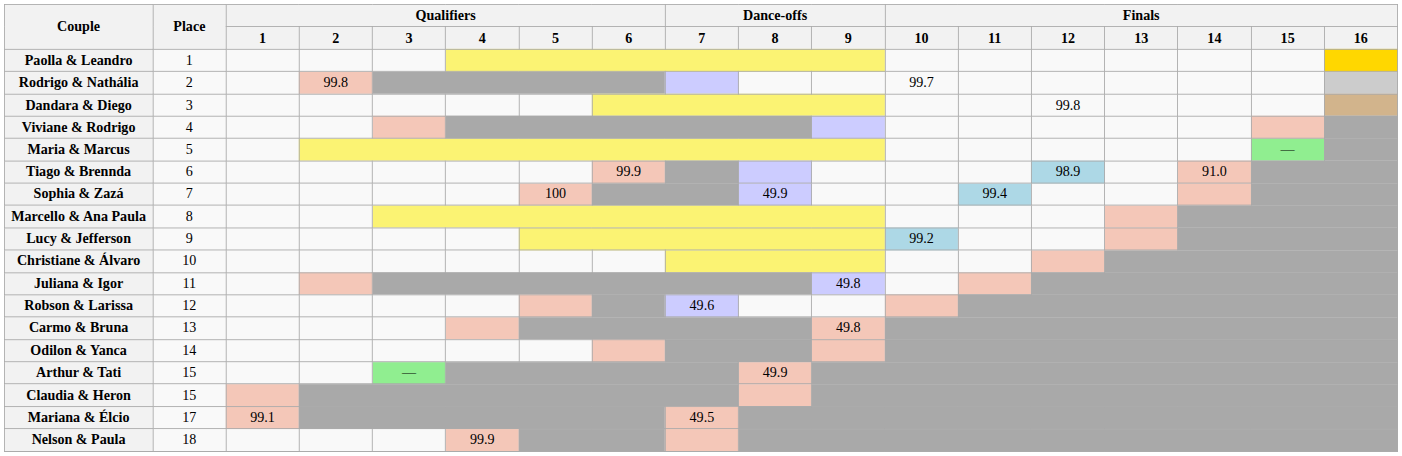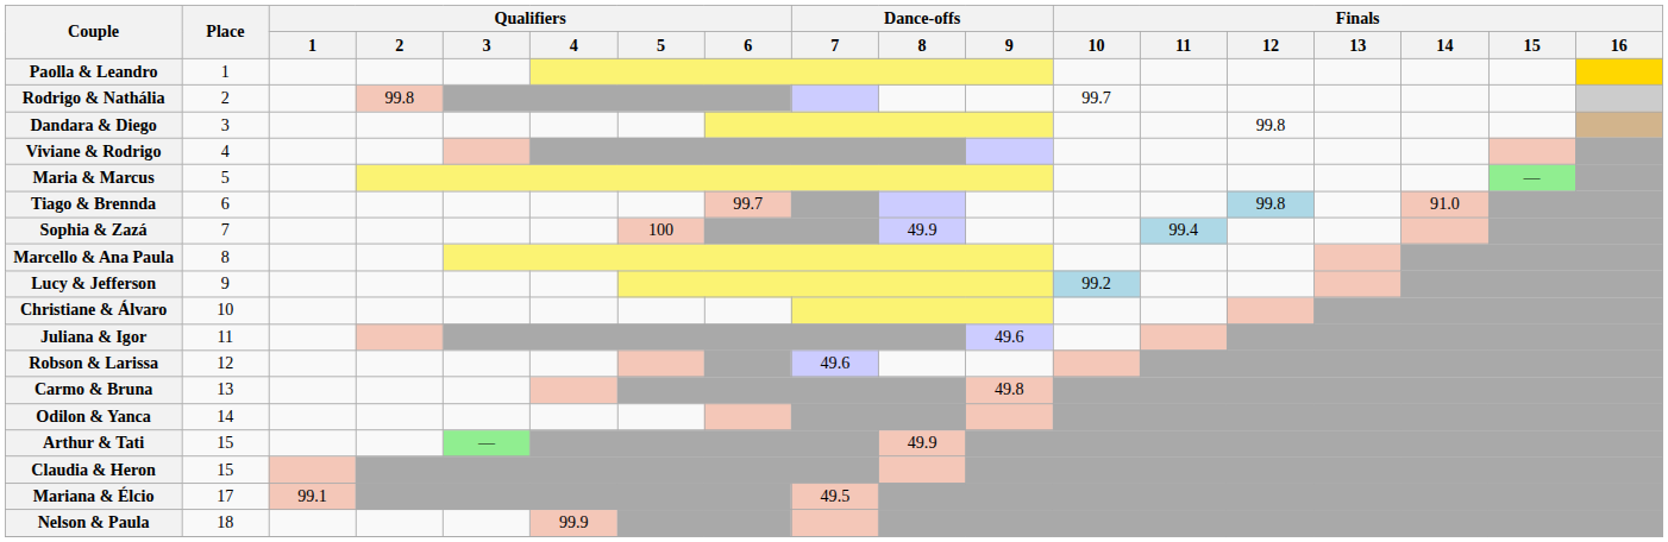 <table class="wikitable sortable"  style="margin:auto; text-align:center; white-space:nowrap; width:100%;">
 <tr>
 <th width="10.0%" rowspan=2>Couple</th>
 <th width="05.0%" rowspan=2>Place</th>
 <th colspan=6>Qualifiers</th>
 <th colspan=3>Dance-offs</th>
 <th colspan=7>Finals</th>
 </tr>
 <tr>
 <th width="05.0%">1</th>
 <th width="05.0%">2</th>
 <th width="05.0%">3</th>
 <th width="05.0%">4</th>
 <th width="05.0%">5</th>
 <th width="05.0%">6</th>
 <th width="05.0%">7</th>
 <th width="05.0%">8</th>
 <th width="05.0%">9</th>
 <th width="05.0%">10</th>
 <th width="05.0%">11</th>
 <th width="05.0%">12</th>
 <th width="05.0%">13</th>
 <th width="05.0%">14</th>
 <th width="05.0%">15</th>
 <th width="05.0%">16</th>
 </tr>
 <tr>
 <th>Paolla & Leandro</th>
 <td>1</td>
 <td></td>
 <td></td>
 <td></td>
 <td bgcolor=FBF373 colspan=6></td>
 <td></td>
 <td></td>
 <td></td>
 <td></td>
 <td></td>
 <td></td>
 <td bgcolor=FFD700></td>
 </tr>
 <tr>
 <th>Rodrigo & Nathália</th>
 <td>2</td>
 <td></td>
 <td bgcolor=F4C7B8>99.8</td>
 <td bgcolor=A9A9A9 colspan=4></td>
 <td bgcolor=CCCCFF></td>
 <td></td>
 <td></td>
 <td>99.7</td>
 <td></td>
 <td></td>
 <td></td>
 <td></td>
 <td></td>
 <td bgcolor=CCCCCC></td>
 </tr>
 <tr>
 <th>Dandara & Diego</th>
 <td>3</td>
 <td></td>
 <td></td>
 <td></td>
 <td></td>
 <td></td>
 <td bgcolor=FBF373 colspan=4></td>
 <td></td>
 <td></td>
 <td>99.8</td>
 <td></td>
 <td></td>
 <td></td>
 <td bgcolor=D2B48C></td>
 </tr>
 <tr>
 <th>Viviane & Rodrigo</th>
 <td>4</td>
 <td></td>
 <td></td>
 <td bgcolor=F4C7B8></td>
 <td bgcolor=A9A9A9 colspan=5></td>
 <td bgcolor=CCCCFF></td>
 <td></td>
 <td></td>
 <td></td>
 <td></td>
 <td></td>
 <td bgcolor=F4C7B8></td>
 <td bgcolor=A9A9A9></td>
 </tr>
 <tr>
 <th>Maria & Marcus</th>
 <td>5</td>
 <td></td>
 <td bgcolor=FBF373 colspan=8></td>
 <td></td>
 <td></td>
 <td></td>
 <td></td>
 <td></td>
 <td bgcolor=90EE90>—</td>
 <td bgcolor=A9A9A9></td>
 </tr>
 <tr>
 <th>Tiago & Brennda</th>
 <td>6</td>
 <td></td>
 <td></td>
 <td></td>
 <td></td>
 <td></td>
-<td bgcolor=F4C7B8>99.9</td>
+<td bgcolor=F4C7B8>99.7</td>
 <td bgcolor=A9A9A9></td>
 <td bgcolor=CCCCFF></td>
 <td></td>
 <td></td>
 <td></td>
-<td bgcolor=ADD8E6>98.9</td>
+<td bgcolor=ADD8E6>99.8</td>
 <td></td>
 <td bgcolor=F4C7B8>91.0</td>
 <td bgcolor=A9A9A9 colspan=2></td>
 </tr>
 <tr>
 <th>Sophia & Zazá</th>
 <td>7</td>
 <td></td>
 <td></td>
 <td></td>
 <td></td>
 <td bgcolor=F4C7B8>100</td>
 <td bgcolor=A9A9A9 colspan=2></td>
 <td bgcolor=CCCCFF>49.9</td>
 <td></td>
 <td></td>
 <td bgcolor=ADD8E6>99.4</td>
 <td></td>
 <td></td>
 <td bgcolor=F4C7B8></td>
 <td bgcolor=A9A9A9 colspan=2></td>
 </tr>
 <tr>
 <th>Marcello & Ana Paula</th>
 <td>8</td>
 <td></td>
 <td></td>
 <td bgcolor=FBF373 colspan=7></td>
 <td></td>
 <td></td>
 <td></td>
 <td bgcolor=F4C7B8></td>
 <td bgcolor=A9A9A9 colspan=3></td>
 </tr>
 <tr>
 <th>Lucy & Jefferson</th>
 <td>9</td>
 <td></td>
 <td></td>
 <td></td>
 <td></td>
 <td bgcolor=FBF373 colspan=5></td>
 <td bgcolor=ADD8E6>99.2</td>
 <td></td>
 <td></td>
 <td bgcolor=F4C7B8></td>
 <td bgcolor=A9A9A9 colspan=3></td>
 </tr>
 <tr>
 <th>Christiane & Álvaro</th>
 <td>10</td>
 <td></td>
 <td></td>
 <td></td>
 <td></td>
 <td></td>
 <td></td>
 <td bgcolor=FBF373 colspan=3></td>
 <td></td>
 <td></td>
 <td bgcolor=F4C7B8></td>
 <td bgcolor=A9A9A9 colspan=4></td>
 </tr>
 <tr>
 <th>Juliana & Igor</th>
 <td>11</td>
 <td></td>
 <td bgcolor=F4C7B8></td>
 <td bgcolor=A9A9A9 colspan=6></td>
-<td bgcolor=CCCCFF>49.8</td>
+<td bgcolor=CCCCFF>49.6</td>
 <td></td>
 <td bgcolor=F4C7B8></td>
 <td bgcolor=A9A9A9 colspan=5></td>
 </tr>
 <tr>
 <th>Robson & Larissa</th>
 <td>12</td>
 <td></td>
 <td></td>
 <td></td>
 <td></td>
 <td bgcolor=F4C7B8></td>
 <td bgcolor=A9A9A9></td>
 <td bgcolor=CCCCFF>49.6</td>
 <td></td>
 <td></td>
 <td bgcolor=F4C7B8></td>
 <td bgcolor=A9A9A9 colspan=6></td>
 </tr>
 <tr>
 <th>Carmo & Bruna</th>
 <td>13</td>
 <td></td>
 <td></td>
 <td></td>
 <td bgcolor=F4C7B8></td>
 <td bgcolor=A9A9A9 colspan=4></td>
 <td bgcolor=F4C7B8>49.8</td>
 <td bgcolor=A9A9A9 colspan=7></td>
 </tr>
 <tr>
 <th>Odilon & Yanca</th>
 <td>14</td>
 <td></td>
 <td></td>
 <td></td>
 <td></td>
 <td></td>
 <td bgcolor=F4C7B8></td>
 <td bgcolor=A9A9A9 colspan=2></td>
 <td bgcolor=F4C7B8></td>
 <td bgcolor=A9A9A9 colspan=7></td>
 </tr>
 <tr>
 <th>Arthur & Tati</th>
 <td>15</td>
 <td></td>
 <td></td>
 <td bgcolor=90EE90>—</td>
 <td bgcolor=A9A9A9 colspan=4></td>
 <td bgcolor=F4C7B8>49.9</td>
 <td bgcolor=A9A9A9 colspan=8></td>
 </tr>
 <tr>
 <th>Claudia &	Heron</th>
 <td>15</td>
 <td bgcolor=F4C7B8></td>
 <td bgcolor=A9A9A9 colspan=6></td>
 <td bgcolor=F4C7B8></td>
 <td bgcolor=A9A9A9 colspan=8></td>
 </tr>
 <tr>
 <th>Mariana & Élcio</th>
 <td>17</td>
 <td bgcolor=F4C7B8>99.1</td>
 <td bgcolor=A9A9A9 colspan=5></td>
 <td bgcolor=F4C7B8>49.5</td>
 <td bgcolor=A9A9A9 colspan=9></td>
 </tr>
 <tr>
 <th>Nelson & Paula</th>
 <td>18</td>
 <td></td>
 <td></td>
 <td></td>
 <td bgcolor=F4C7B8>99.9</td>
 <td bgcolor=A9A9A9 colspan=2></td>
 <td bgcolor=F4C7B8></td>
 <td bgcolor=A9A9A9 colspan=9></td>
 </tr>
 <tr>
 </tr>
 </table>
